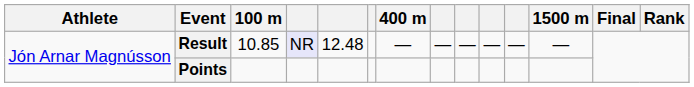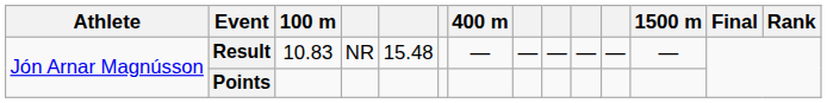 <table class="wikitable" style="font-size:90%">
 <tr>
 <th>Athlete</th>
 <th>Event</th>
 <th>100 m</th>
 <th></th>
 <th></th>
 <th></th>
 <th>400 m</th>
 <th></th>
 <th></th>
 <th></th>
 <th></th>
 <th>1500 m</th>
 <th>Final</th>
 <th>Rank</th>
 </tr>
 <tr align=center>
 <td align=left rowspan=2><a href='#'>Jón Arnar Magnússon</a></td>
 <th style="font-size:95%">Result</th>
-<td>10.85</td>
-<td style="background: lavender;">NR</td>
-<td>12.48</td>
+<td>10.83</td>
+<td>NR</td>
+<td>15.48</td>
 <td></td>
 <td>—</td>
 <td>—</td>
 <td>—</td>
 <td>—</td>
 <td>—</td>
 <td>—</td>
 <td rowspan=2 colspan=2></td>
 </tr>
 <tr align=center>
 <th style="font-size:95%">Points</th>
 <td></td>
 <td></td>
 <td></td>
 <td></td>
 <td></td>
 <td></td>
 <td></td>
 <td></td>
 <td></td>
 <td></td>
 </tr>
 </table>
